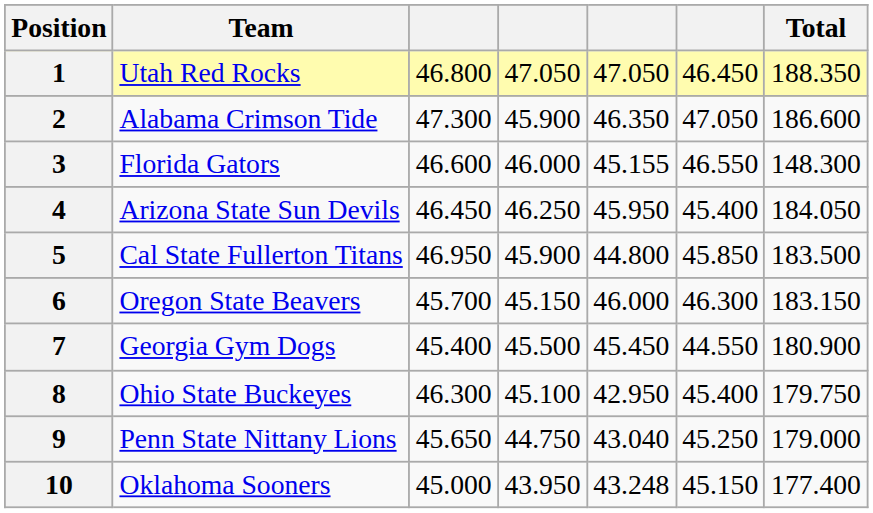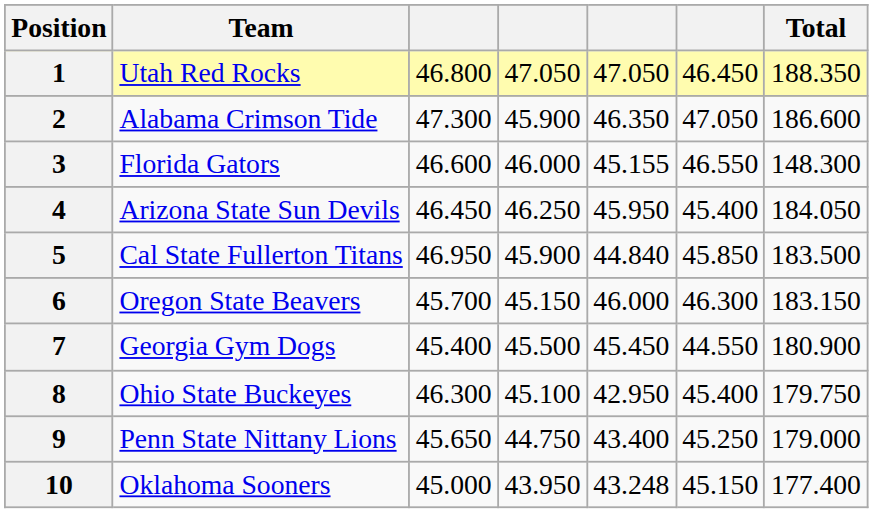 <table class="wikitable sortable" style="text-align:center; font-size:95%">
 <tr>
 <th scope=col>Position</th>
 <th scope=col>Team</th>
 <th scope=col></th>
 <th scope=col></th>
 <th scope=col></th>
 <th scope=col></th>
 <th scope=col>Total</th>
 </tr>
 <tr bgcolor=fffcaf>
 <th scope=row>1</th>
 <td align=left><a href='#'>Utah Red Rocks</a></td>
 <td>46.800</td>
 <td>47.050</td>
 <td>47.050</td>
 <td>46.450</td>
 <td>188.350</td>
 </tr>
 <tr>
 <th scope=row>2</th>
 <td align=left><a href='#'>Alabama Crimson Tide</a></td>
 <td>47.300</td>
 <td>45.900</td>
 <td>46.350</td>
 <td>47.050</td>
 <td>186.600</td>
 </tr>
 <tr>
 <th scope=row>3</th>
 <td align=left><a href='#'>Florida Gators</a></td>
 <td>46.600</td>
 <td>46.000</td>
 <td>45.155</td>
 <td>46.550</td>
 <td>148.300</td>
 </tr>
 <tr>
 <th scope=row>4</th>
 <td align=left><a href='#'>Arizona State Sun Devils</a></td>
 <td>46.450</td>
 <td>46.250</td>
 <td>45.950</td>
 <td>45.400</td>
 <td>184.050</td>
 </tr>
 <tr>
 <th scope=row>5</th>
 <td align=left><a href='#'>Cal State Fullerton Titans</a></td>
 <td>46.950</td>
 <td>45.900</td>
-<td>44.800</td>
+<td>44.840</td>
 <td>45.850</td>
 <td>183.500</td>
 </tr>
 <tr>
 <th scope=row>6</th>
 <td align=left><a href='#'>Oregon State Beavers</a></td>
 <td>45.700</td>
 <td>45.150</td>
 <td>46.000</td>
 <td>46.300</td>
 <td>183.150</td>
 </tr>
 <tr>
 <th scope=row>7</th>
 <td align=left><a href='#'>Georgia Gym Dogs</a></td>
 <td>45.400</td>
 <td>45.500</td>
 <td>45.450</td>
 <td>44.550</td>
 <td>180.900</td>
 </tr>
 <tr>
 <th scope=row>8</th>
 <td align=left><a href='#'>Ohio State Buckeyes</a></td>
 <td>46.300</td>
 <td>45.100</td>
 <td>42.950</td>
 <td>45.400</td>
 <td>179.750</td>
 </tr>
 <tr>
 <th scope=row>9</th>
 <td align=left><a href='#'>Penn State Nittany Lions</a></td>
 <td>45.650</td>
 <td>44.750</td>
-<td>43.040</td>
+<td>43.400</td>
 <td>45.250</td>
 <td>179.000</td>
 </tr>
 <tr>
 <th scope=row>10</th>
 <td align=left><a href='#'>Oklahoma Sooners</a></td>
 <td>45.000</td>
 <td>43.950</td>
 <td>43.248</td>
 <td>45.150</td>
 <td>177.400</td>
 </tr>
 </table>
